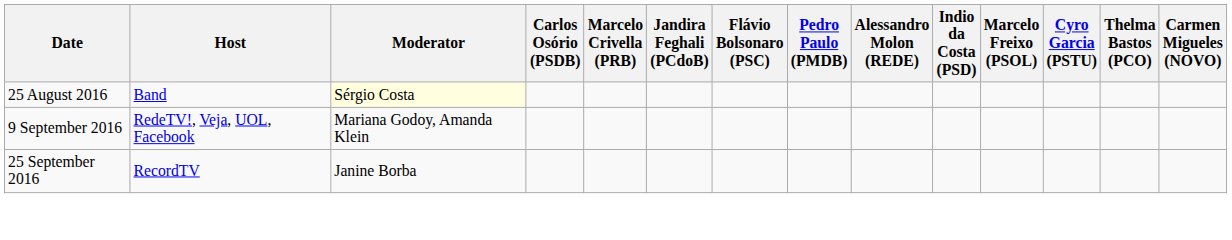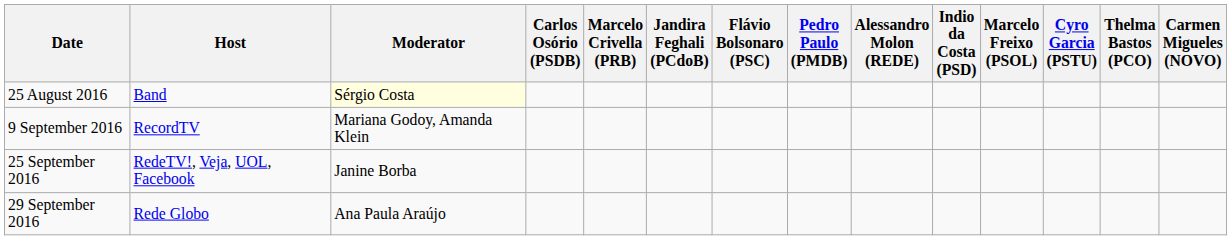 <table class="wikitable">
 <tr>
 <th>Date</th>
 <th>Host</th>
 <th>Moderator</th>
 <th width=30>Carlos Osório (PSDB)</th>
 <th width=30>Marcelo Crivella (PRB)</th>
 <th width=30>Jandira Feghali (PCdoB)</th>
 <th width=30>Flávio Bolsonaro (PSC)</th>
 <th width=30><a href='#'>Pedro Paulo</a> (PMDB)</th>
 <th width=30>Alessandro Molon (REDE)</th>
 <th width=30>Indio da Costa (PSD)</th>
 <th width=30>Marcelo Freixo (PSOL)</th>
 <th width=30><a href='#'>Cyro Garcia</a> (PSTU)</th>
 <th width=30>Thelma Bastos (PCO)</th>
 <th width=30>Carmen Migueles (NOVO)</th>
 </tr>
 <tr>
 <td>25 August 2016</td>
 <td><a href='#'>Band</a></td>
 <td style="background: lightyellow;">Sérgio Costa</td>
 <td></td>
 <td></td>
 <td></td>
 <td></td>
 <td></td>
 <td></td>
 <td></td>
 <td></td>
 <td></td>
 <td></td>
 <td></td>
 </tr>
 <tr>
 <td>9 September 2016</td>
-<td><a href='#'>RedeTV!</a>, <a href='#'>Veja</a>, <a href='#'>UOL</a>, <a href='#'>Facebook</a></td>
+<td><a href='#'>RecordTV</a></td>
 <td>Mariana Godoy, Amanda Klein</td>
 <td></td>
 <td></td>
 <td></td>
 <td></td>
 <td></td>
 <td></td>
 <td></td>
 <td></td>
 <td></td>
 <td></td>
 <td></td>
 </tr>
 <tr>
 <td>25 September 2016</td>
-<td><a href='#'>RecordTV</a></td>
+<td><a href='#'>RedeTV!</a>, <a href='#'>Veja</a>, <a href='#'>UOL</a>, <a href='#'>Facebook</a></td>
 <td>Janine Borba</td>
 <td></td>
 <td></td>
 <td></td>
 <td></td>
 <td></td>
 <td></td>
 <td></td>
 <td></td>
 <td></td>
 <td></td>
 <td></td>
 </tr>
+<tr>
+<td>29 September 2016</td>
+<td><a href='#'>Rede Globo</a></td>
+<td>Ana Paula Araújo</td>
+<td></td>
+<td></td>
+<td></td>
+<td></td>
+<td></td>
+<td></td>
+<td></td>
+<td></td>
+<td></td>
+<td></td>
+<td></td>
+</tr>
 </table>
